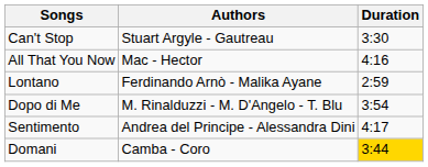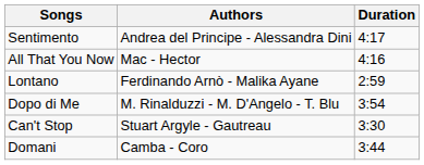 <table class="wikitable">
 <tr>
 <th>Songs</th>
 <th>Authors</th>
 <th>Duration</th>
 </tr>
 <tr>
-<td>Can't Stop</td>
-<td>Stuart Argyle - Gautreau</td>
-<td>3:30</td>
+<td>Sentimento</td>
+<td>Andrea del Principe - Alessandra Dini</td>
+<td>4:17</td>
 </tr>
 <tr>
 <td>All That You Now</td>
 <td>Mac - Hector</td>
 <td>4:16</td>
 </tr>
 <tr>
 <td>Lontano</td>
 <td>Ferdinando Arnò - Malika Ayane</td>
 <td>2:59</td>
 </tr>
 <tr>
 <td>Dopo di Me</td>
 <td>M. Rinalduzzi - M. D'Angelo - T. Blu</td>
 <td>3:54</td>
 </tr>
 <tr>
-<td>Sentimento</td>
-<td>Andrea del Principe - Alessandra Dini</td>
-<td>4:17</td>
+<td>Can't Stop</td>
+<td>Stuart Argyle - Gautreau</td>
+<td>3:30</td>
 </tr>
 <tr>
 <td>Domani</td>
 <td>Camba - Coro</td>
-<td style="background: gold;">3:44</td>
+<td>3:44</td>
 </tr>
 </table>
